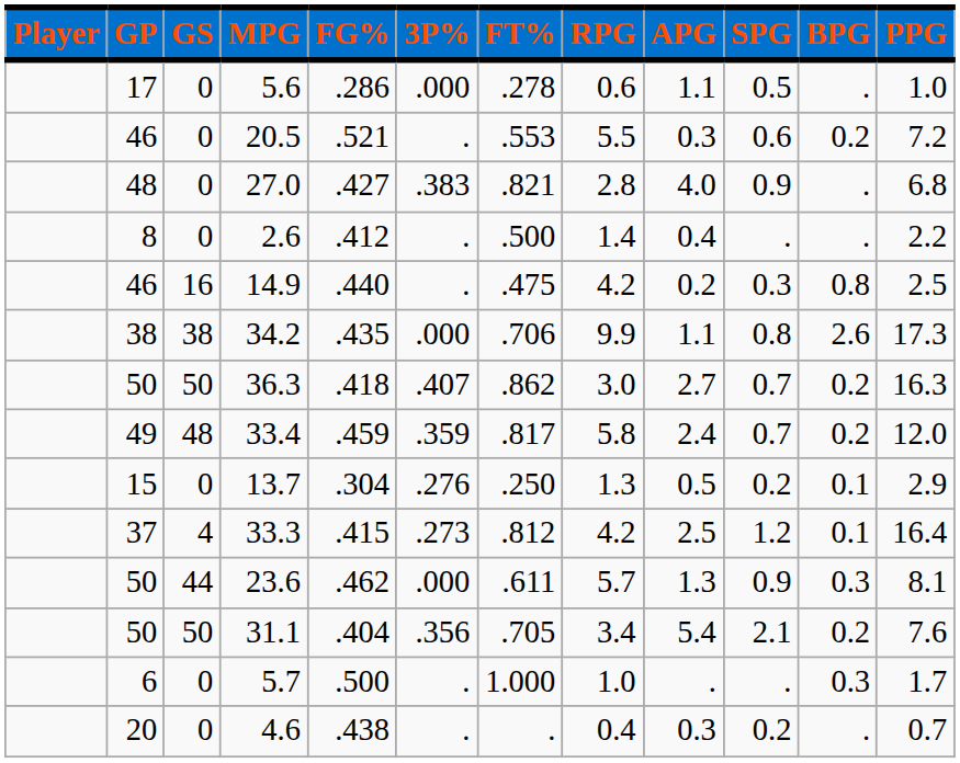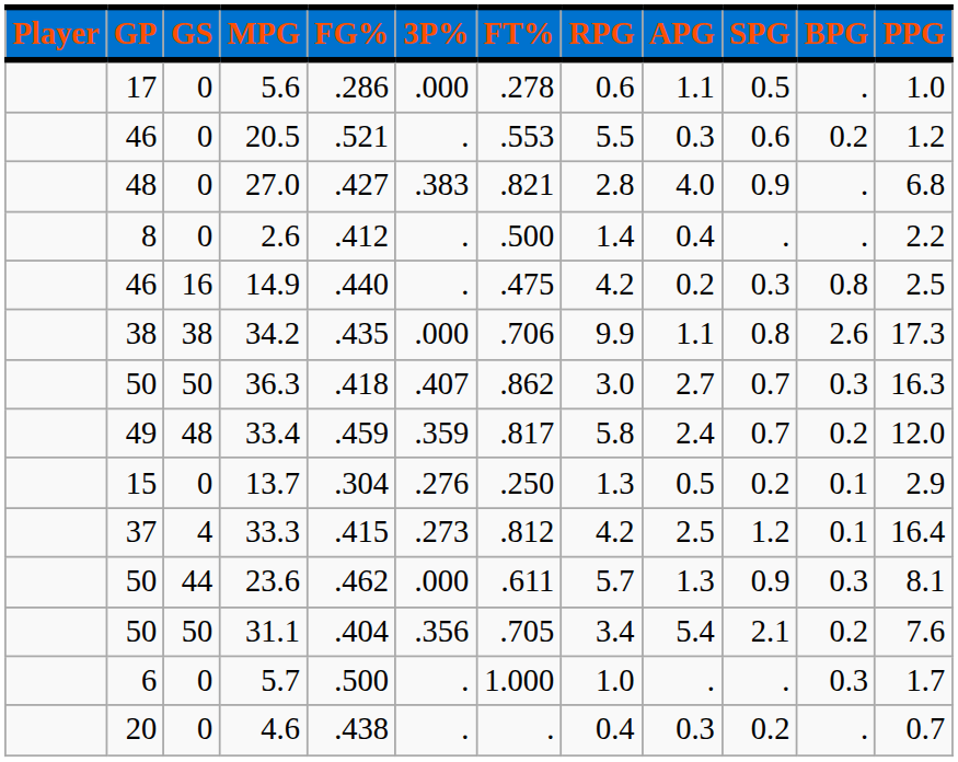 <table class="wikitable sortable" style="text-align:right;">
 <tr>
 <th style="background:#0072CE; color:#FE5000; border-top:#010101 3px solid; border-bottom:#010101 3px solid;">Player</th>
 <th style="background:#0072CE; color:#FE5000; border-top:#010101 3px solid; border-bottom:#010101 3px solid;">GP</th>
 <th style="background:#0072CE; color:#FE5000; border-top:#010101 3px solid; border-bottom:#010101 3px solid;">GS</th>
 <th style="background:#0072CE; color:#FE5000; border-top:#010101 3px solid; border-bottom:#010101 3px solid;">MPG</th>
 <th style="background:#0072CE; color:#FE5000; border-top:#010101 3px solid; border-bottom:#010101 3px solid;">FG%</th>
 <th style="background:#0072CE; color:#FE5000; border-top:#010101 3px solid; border-bottom:#010101 3px solid;">3P%</th>
 <th style="background:#0072CE; color:#FE5000; border-top:#010101 3px solid; border-bottom:#010101 3px solid;">FT%</th>
 <th style="background:#0072CE; color:#FE5000; border-top:#010101 3px solid; border-bottom:#010101 3px solid;">RPG</th>
 <th style="background:#0072CE; color:#FE5000; border-top:#010101 3px solid; border-bottom:#010101 3px solid;">APG</th>
 <th style="background:#0072CE; color:#FE5000; border-top:#010101 3px solid; border-bottom:#010101 3px solid;">SPG</th>
 <th style="background:#0072CE; color:#FE5000; border-top:#010101 3px solid; border-bottom:#010101 3px solid;">BPG</th>
 <th style="background:#0072CE; color:#FE5000; border-top:#010101 3px solid; border-bottom:#010101 3px solid;">PPG</th>
 </tr>
 <tr>
 <td></td>
 <td>17</td>
 <td>0</td>
 <td>5.6</td>
 <td>.286</td>
 <td>.000</td>
 <td>.278</td>
 <td>0.6</td>
 <td>1.1</td>
 <td>0.5</td>
 <td>.</td>
 <td>1.0</td>
 </tr>
 <tr>
 <td></td>
 <td>46</td>
 <td>0</td>
 <td>20.5</td>
 <td>.521</td>
 <td>.</td>
 <td>.553</td>
 <td>5.5</td>
 <td>0.3</td>
 <td>0.6</td>
 <td>0.2</td>
-<td>7.2</td>
+<td>1.2</td>
 </tr>
 <tr>
 <td></td>
 <td>48</td>
 <td>0</td>
 <td>27.0</td>
 <td>.427</td>
 <td>.383</td>
 <td>.821</td>
 <td>2.8</td>
 <td>4.0</td>
 <td>0.9</td>
 <td>.</td>
 <td>6.8</td>
 </tr>
 <tr>
 <td></td>
 <td>8</td>
 <td>0</td>
 <td>2.6</td>
 <td>.412</td>
 <td>.</td>
 <td>.500</td>
 <td>1.4</td>
 <td>0.4</td>
 <td>.</td>
 <td>.</td>
 <td>2.2</td>
 </tr>
 <tr>
 <td></td>
 <td>46</td>
 <td>16</td>
 <td>14.9</td>
 <td>.440</td>
 <td>.</td>
 <td>.475</td>
 <td>4.2</td>
 <td>0.2</td>
 <td>0.3</td>
 <td>0.8</td>
 <td>2.5</td>
 </tr>
 <tr>
 <td></td>
 <td>38</td>
 <td>38</td>
 <td>34.2</td>
 <td>.435</td>
 <td>.000</td>
 <td>.706</td>
 <td>9.9</td>
 <td>1.1</td>
 <td>0.8</td>
 <td>2.6</td>
 <td>17.3</td>
 </tr>
 <tr>
 <td></td>
 <td>50</td>
 <td>50</td>
 <td>36.3</td>
 <td>.418</td>
 <td>.407</td>
 <td>.862</td>
 <td>3.0</td>
 <td>2.7</td>
 <td>0.7</td>
-<td>0.2</td>
+<td>0.3</td>
 <td>16.3</td>
 </tr>
 <tr>
 <td></td>
 <td>49</td>
 <td>48</td>
 <td>33.4</td>
 <td>.459</td>
 <td>.359</td>
 <td>.817</td>
 <td>5.8</td>
 <td>2.4</td>
 <td>0.7</td>
 <td>0.2</td>
 <td>12.0</td>
 </tr>
 <tr>
 <td></td>
 <td>15</td>
 <td>0</td>
 <td>13.7</td>
 <td>.304</td>
 <td>.276</td>
 <td>.250</td>
 <td>1.3</td>
 <td>0.5</td>
 <td>0.2</td>
 <td>0.1</td>
 <td>2.9</td>
 </tr>
 <tr>
 <td></td>
 <td>37</td>
 <td>4</td>
 <td>33.3</td>
 <td>.415</td>
 <td>.273</td>
 <td>.812</td>
 <td>4.2</td>
 <td>2.5</td>
 <td>1.2</td>
 <td>0.1</td>
 <td>16.4</td>
 </tr>
 <tr>
 <td></td>
 <td>50</td>
 <td>44</td>
 <td>23.6</td>
 <td>.462</td>
 <td>.000</td>
 <td>.611</td>
 <td>5.7</td>
 <td>1.3</td>
 <td>0.9</td>
 <td>0.3</td>
 <td>8.1</td>
 </tr>
 <tr>
 <td></td>
 <td>50</td>
 <td>50</td>
 <td>31.1</td>
 <td>.404</td>
 <td>.356</td>
 <td>.705</td>
 <td>3.4</td>
 <td>5.4</td>
 <td>2.1</td>
 <td>0.2</td>
 <td>7.6</td>
 </tr>
 <tr>
 <td></td>
 <td>6</td>
 <td>0</td>
 <td>5.7</td>
 <td>.500</td>
 <td>.</td>
 <td>1.000</td>
 <td>1.0</td>
 <td>.</td>
 <td>.</td>
 <td>0.3</td>
 <td>1.7</td>
 </tr>
 <tr>
 <td></td>
 <td>20</td>
 <td>0</td>
 <td>4.6</td>
 <td>.438</td>
 <td>.</td>
 <td>.</td>
 <td>0.4</td>
 <td>0.3</td>
 <td>0.2</td>
 <td>.</td>
 <td>0.7</td>
 </tr>
 </table>
